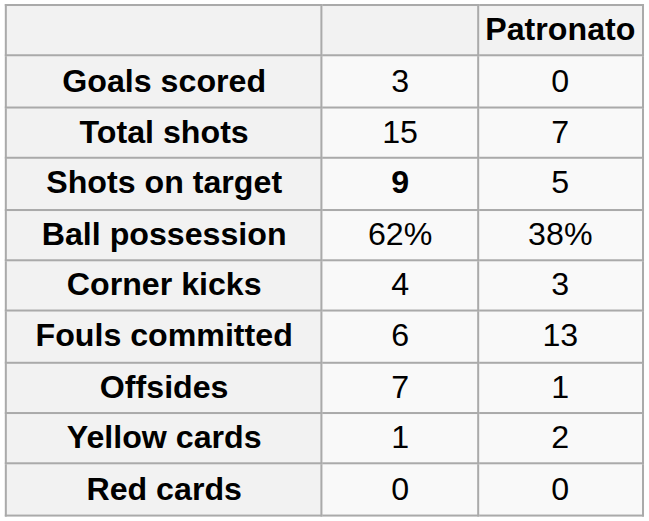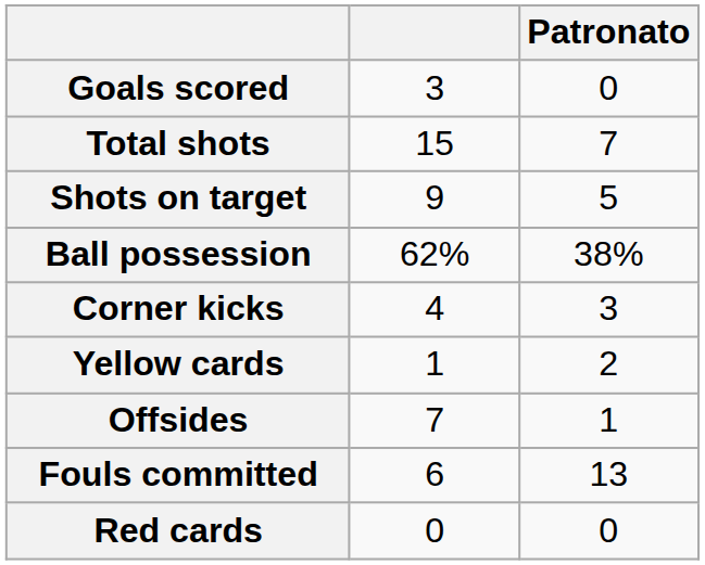 <table class="wikitable" style="text-align: center; margin: 0 auto;">
 <tr>
 <th scope="col" style="width:150px"></th>
 <th scope="col" style="width:70px"></th>
 <th scope="col" style="width:70px">Patronato</th>
 </tr>
 <tr>
 <th scope=row>Goals scored</th>
 <td>3</td>
 <td>0</td>
 </tr>
 <tr>
 <th scope=row>Total shots</th>
 <td>15</td>
 <td>7</td>
 </tr>
 <tr>
 <th scope=row>Shots on target</th>
-<td><strong>9</strong></td>
+<td>9</td>
 <td>5</td>
 </tr>
 <tr>
 <th scope=row>Ball possession</th>
 <td>62%</td>
 <td>38%</td>
 </tr>
 <tr>
 <th scope=row>Corner kicks</th>
 <td>4</td>
 <td>3</td>
 </tr>
 <tr>
-<th scope=row>Fouls committed</th>
-<td>6</td>
-<td>13</td>
+<th scope=row>Yellow cards</th>
+<td>1</td>
+<td>2</td>
 </tr>
 <tr>
 <th scope=row>Offsides</th>
 <td>7</td>
 <td>1</td>
 </tr>
 <tr>
-<th scope=row>Yellow cards</th>
-<td>1</td>
-<td>2</td>
+<th scope=row>Fouls committed</th>
+<td>6</td>
+<td>13</td>
 </tr>
 <tr>
 <th scope=row>Red cards</th>
 <td>0</td>
 <td>0</td>
 </tr>
 </table>
